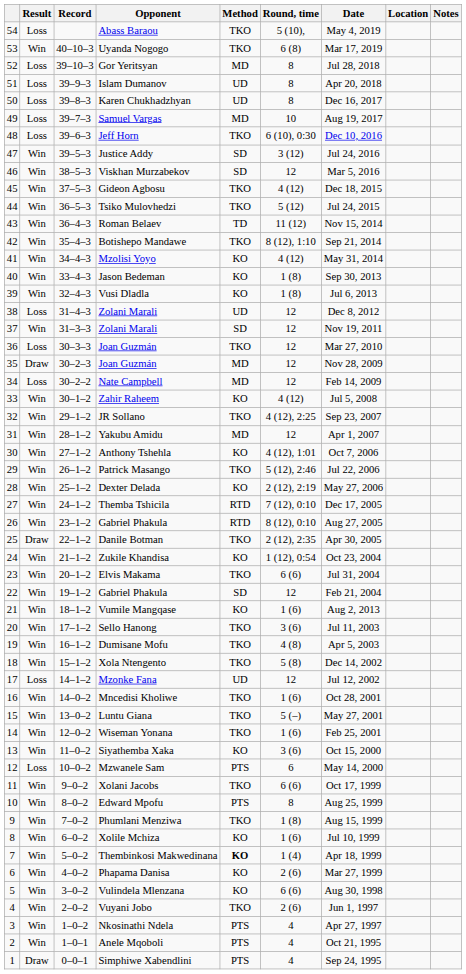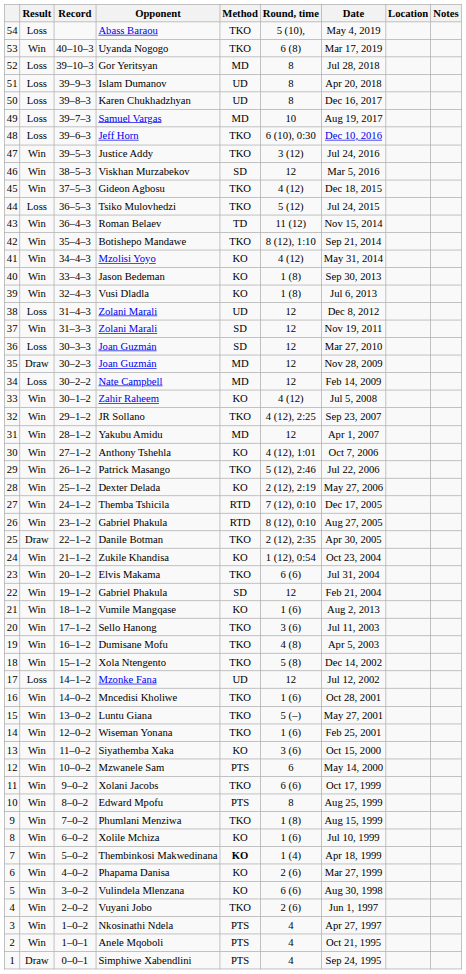 <table class="wikitable" style="text-align:center; font-size:95%">
 <tr>
 <th></th>
 <th>Result</th>
 <th>Record</th>
 <th>Opponent</th>
 <th>Method</th>
 <th>Round, time</th>
 <th>Date</th>
 <th>Location</th>
 <th>Notes</th>
 </tr>
 <tr>
 <td>54</td>
 <td>Loss</td>
 <td></td>
 <td align=left> <a href='#'>Abass Baraou</a></td>
 <td>TKO</td>
 <td>5 (10), </td>
 <td>May 4, 2019</td>
 <td align=left> </td>
 <td></td>
 </tr>
 <tr>
 <td>53</td>
 <td>Win</td>
 <td>40–10–3</td>
 <td align=left> Uyanda Nogogo</td>
 <td>TKO</td>
 <td>6 (8)</td>
 <td>Mar 17, 2019</td>
 <td align=left> </td>
 <td></td>
 </tr>
 <tr>
 <td>52</td>
 <td>Loss</td>
 <td>39–10–3</td>
 <td align=left> Gor Yeritsyan</td>
 <td>MD</td>
 <td>8</td>
 <td>Jul 28, 2018</td>
 <td align=left> </td>
 <td></td>
 </tr>
 <tr>
 <td>51</td>
 <td>Loss</td>
 <td>39–9–3</td>
 <td align=left> Islam Dumanov</td>
 <td>UD</td>
 <td>8</td>
 <td>Apr 20, 2018</td>
 <td align=left> </td>
 <td></td>
 </tr>
 <tr>
 <td>50</td>
 <td>Loss</td>
 <td>39–8–3</td>
 <td align=left> Karen Chukhadzhyan</td>
 <td>UD</td>
 <td>8</td>
 <td>Dec 16, 2017</td>
 <td align=left> </td>
 <td></td>
 </tr>
 <tr>
 <td>49</td>
 <td>Loss</td>
 <td>39–7–3</td>
 <td align=left> <a href='#'>Samuel Vargas</a></td>
 <td>MD</td>
 <td>10</td>
 <td>Aug 19, 2017</td>
 <td align=left> </td>
 <td align=left></td>
 </tr>
 <tr>
 <td>48</td>
 <td>Loss</td>
 <td>39–6–3</td>
 <td align=left> <a href='#'>Jeff Horn</a></td>
 <td>TKO</td>
 <td>6 (10), 0:30</td>
 <td><a href='#'>Dec 10, 2016</a></td>
 <td align=left> </td>
 <td align=left></td>
 </tr>
 <tr>
 <td>47</td>
 <td>Win</td>
 <td>39–5–3</td>
 <td align=left> Justice Addy</td>
-<td>SD</td>
+<td>TKO</td>
 <td>3 (12)</td>
 <td>Jul 24, 2016</td>
 <td align=left> </td>
 <td align=left></td>
 </tr>
 <tr>
 <td>46</td>
 <td>Win</td>
 <td>38–5–3</td>
 <td align=left> Viskhan Murzabekov</td>
 <td>SD</td>
 <td>12</td>
 <td>Mar 5, 2016</td>
 <td align=left> </td>
 <td align=left></td>
 </tr>
 <tr>
 <td>45</td>
 <td>Win</td>
 <td>37–5–3</td>
 <td align=left> Gideon Agbosu</td>
 <td>TKO</td>
 <td>4 (12)</td>
 <td>Dec 18, 2015</td>
 <td align=left> </td>
 <td align=left></td>
 </tr>
 <tr>
 <td>44</td>
-<td>Win</td>
+<td>Loss</td>
 <td>36–5–3</td>
 <td align=left> Tsiko Mulovhedzi</td>
 <td>TKO</td>
 <td>5 (12)</td>
 <td>Jul 24, 2015</td>
 <td align=left> </td>
 <td align=left></td>
 </tr>
 <tr>
 <td>43</td>
 <td>Win</td>
 <td>36–4–3</td>
 <td align=left> Roman Belaev</td>
 <td>TD</td>
 <td>11 (12)</td>
 <td>Nov 15, 2014</td>
 <td align=left> </td>
 <td align=left></td>
 </tr>
 <tr>
 <td>42</td>
 <td>Win</td>
 <td>35–4–3</td>
 <td align=left> Botishepo Mandawe</td>
 <td>TKO</td>
 <td>8 (12), 1:10</td>
 <td>Sep 21, 2014</td>
 <td align=left> </td>
 <td align=left></td>
 </tr>
 <tr>
 <td>41</td>
 <td>Win</td>
 <td>34–4–3</td>
 <td align=left> <a href='#'>Mzolisi Yoyo</a></td>
 <td>KO</td>
 <td>4 (12)</td>
 <td>May 31, 2014</td>
 <td align=left> </td>
 <td align=left></td>
 </tr>
 <tr>
 <td>40</td>
 <td>Win</td>
 <td>33–4–3</td>
 <td align=left> Jason Bedeman</td>
 <td>KO</td>
 <td>1 (8)</td>
 <td>Sep 30, 2013</td>
 <td align=left> </td>
 <td align=left></td>
 </tr>
 <tr>
 <td>39</td>
 <td>Win</td>
 <td>32–4–3</td>
 <td align=left> Vusi Dladla</td>
 <td>KO</td>
 <td>1 (8)</td>
 <td>Jul 6, 2013</td>
 <td align=left> </td>
 <td align=left></td>
 </tr>
 <tr>
 <td>38</td>
 <td>Loss</td>
 <td>31–4–3</td>
 <td align=left> <a href='#'>Zolani Marali</a></td>
 <td>UD</td>
 <td>12</td>
 <td>Dec 8, 2012</td>
 <td align=left> </td>
 <td align=left></td>
 </tr>
 <tr>
 <td>37</td>
 <td>Win</td>
 <td>31–3–3</td>
 <td align=left> <a href='#'>Zolani Marali</a></td>
 <td>SD</td>
 <td>12</td>
 <td>Nov 19, 2011</td>
 <td align=left> </td>
 <td align=left></td>
 </tr>
 <tr>
 <td>36</td>
 <td>Loss</td>
 <td>30–3–3</td>
 <td align=left> <a href='#'>Joan Guzmán</a></td>
-<td>TKO</td>
+<td>SD</td>
 <td>12</td>
 <td>Mar 27, 2010</td>
 <td align=left> </td>
 <td align=left></td>
 </tr>
 <tr>
 <td>35</td>
 <td>Draw</td>
 <td>30–2–3</td>
 <td align=left> <a href='#'>Joan Guzmán</a></td>
 <td>MD</td>
 <td>12</td>
 <td>Nov 28, 2009</td>
 <td align=left> </td>
 <td align=left></td>
 </tr>
 <tr>
 <td>34</td>
 <td>Loss</td>
 <td>30–2–2</td>
 <td align=left> <a href='#'>Nate Campbell</a></td>
 <td>MD</td>
 <td>12</td>
 <td>Feb 14, 2009</td>
 <td align=left> </td>
 <td align=left></td>
 </tr>
 <tr>
 <td>33</td>
 <td>Win</td>
 <td>30–1–2</td>
 <td align=left> <a href='#'>Zahir Raheem</a></td>
 <td>KO</td>
 <td>4 (12)</td>
 <td>Jul 5, 2008</td>
 <td align=left> </td>
 <td align=left></td>
 </tr>
 <tr>
 <td>32</td>
 <td>Win</td>
 <td>29–1–2</td>
 <td align=left> JR Sollano</td>
 <td>TKO</td>
 <td>4 (12), 2:25</td>
 <td>Sep 23, 2007</td>
 <td align=left> </td>
 <td align=left></td>
 </tr>
 <tr>
 <td>31</td>
 <td>Win</td>
 <td>28–1–2</td>
 <td align=left> Yakubu Amidu</td>
 <td>MD</td>
 <td>12</td>
 <td>Apr 1, 2007</td>
 <td align=left> </td>
 <td align=left></td>
 </tr>
 <tr>
 <td>30</td>
 <td>Win</td>
 <td>27–1–2</td>
 <td align=left> Anthony Tshehla</td>
 <td>KO</td>
 <td>4 (12), 1:01</td>
 <td>Oct 7, 2006</td>
 <td align=left> </td>
 <td align=left></td>
 </tr>
 <tr>
 <td>29</td>
 <td>Win</td>
 <td>26–1–2</td>
 <td align=left> Patrick Masango</td>
 <td>TKO</td>
 <td>5 (12), 2:46</td>
 <td>Jul 22, 2006</td>
 <td align=left> </td>
 <td align=left></td>
 </tr>
 <tr>
 <td>28</td>
 <td>Win</td>
 <td>25–1–2</td>
 <td align=left> Dexter Delada</td>
 <td>KO</td>
 <td>2 (12), 2:19</td>
 <td>May 27, 2006</td>
 <td align=left> </td>
 <td align=left></td>
 </tr>
 <tr>
 <td>27</td>
 <td>Win</td>
 <td>24–1–2</td>
 <td align=left> Themba Tshicila</td>
 <td>RTD</td>
 <td>7 (12), 0:10</td>
 <td>Dec 17, 2005</td>
 <td align=left> </td>
 <td align=left></td>
 </tr>
 <tr>
 <td>26</td>
 <td>Win</td>
 <td>23–1–2</td>
 <td align=left> Gabriel Phakula</td>
 <td>RTD</td>
 <td>8 (12), 0:10</td>
 <td>Aug 27, 2005</td>
 <td align=left> </td>
 <td align=left></td>
 </tr>
 <tr>
 <td>25</td>
 <td>Draw</td>
 <td>22–1–2</td>
 <td align=left> Danile Botman</td>
 <td>TKO</td>
 <td>2 (12), 2:35</td>
 <td>Apr 30, 2005</td>
 <td align=left> </td>
 <td align=left></td>
 </tr>
 <tr>
 <td>24</td>
 <td>Win</td>
 <td>21–1–2</td>
 <td align=left> Zukile Khandisa</td>
 <td>KO</td>
 <td>1 (12), 0:54</td>
 <td>Oct 23, 2004</td>
 <td align=left> </td>
 <td align=left></td>
 </tr>
 <tr>
 <td>23</td>
 <td>Win</td>
 <td>20–1–2</td>
 <td align=left> Elvis Makama</td>
 <td>TKO</td>
 <td>6 (6)</td>
 <td>Jul 31, 2004</td>
 <td align=left> </td>
 <td align=left></td>
 </tr>
 <tr>
 <td>22</td>
 <td>Win</td>
 <td>19–1–2</td>
 <td align=left> Gabriel Phakula</td>
 <td>SD</td>
 <td>12</td>
 <td>Feb 21, 2004</td>
 <td align=left> </td>
 <td align=left></td>
 </tr>
 <tr>
 <td>21</td>
 <td>Win</td>
 <td>18–1–2</td>
 <td align=left> Vumile Mangqase</td>
 <td>KO</td>
 <td>1 (6)</td>
 <td>Aug 2, 2013</td>
 <td align=left> </td>
 <td align=left></td>
 </tr>
 <tr>
 <td>20</td>
 <td>Win</td>
 <td>17–1–2</td>
 <td align=left> Sello Hanong</td>
 <td>TKO</td>
 <td>3 (6)</td>
 <td>Jul 11, 2003</td>
 <td align=left> </td>
 <td align=left></td>
 </tr>
 <tr>
 <td>19</td>
 <td>Win</td>
 <td>16–1–2</td>
 <td align=left> Dumisane Mofu</td>
 <td>TKO</td>
 <td>4 (8)</td>
 <td>Apr 5, 2003</td>
 <td align=left> </td>
 <td align=left></td>
 </tr>
 <tr>
 <td>18</td>
 <td>Win</td>
 <td>15–1–2</td>
 <td align=left> Xola Ntengento</td>
 <td>TKO</td>
 <td>5 (8)</td>
 <td>Dec 14, 2002</td>
 <td align=left> </td>
 <td align=left></td>
 </tr>
 <tr>
 <td>17</td>
 <td>Loss</td>
 <td>14–1–2</td>
 <td align=left> <a href='#'>Mzonke Fana</a></td>
 <td>UD</td>
 <td>12</td>
 <td>Jul 12, 2002</td>
 <td align=left> </td>
 <td align=left></td>
 </tr>
 <tr>
 <td>16</td>
 <td>Win</td>
 <td>14–0–2</td>
 <td align=left> Mncedisi Kholiwe</td>
 <td>TKO</td>
 <td>1 (6)</td>
 <td>Oct 28, 2001</td>
 <td align=left> </td>
 <td align=left></td>
 </tr>
 <tr>
 <td>15</td>
 <td>Win</td>
 <td>13–0–2</td>
 <td align=left> Luntu Giana</td>
 <td>TKO</td>
 <td>5 (–)</td>
 <td>May 27, 2001</td>
 <td align=left> </td>
 <td align=left></td>
 </tr>
 <tr>
 <td>14</td>
 <td>Win</td>
 <td>12–0–2</td>
 <td align=left> Wiseman Yonana</td>
 <td>TKO</td>
 <td>1 (6)</td>
 <td>Feb 25, 2001</td>
 <td align=left> </td>
 <td align=left></td>
 </tr>
 <tr>
 <td>13</td>
 <td>Win</td>
 <td>11–0–2</td>
 <td align=left> Siyathemba Xaka</td>
 <td>KO</td>
 <td>3 (6)</td>
 <td>Oct 15, 2000</td>
 <td align=left> </td>
 <td align=left></td>
 </tr>
 <tr>
 <td>12</td>
-<td>Loss</td>
+<td>Win</td>
 <td>10–0–2</td>
 <td align=left> Mzwanele Sam</td>
 <td>PTS</td>
 <td>6</td>
 <td>May 14, 2000</td>
 <td align=left> </td>
 <td align=left></td>
 </tr>
 <tr>
 <td>11</td>
 <td>Win</td>
 <td>9–0–2</td>
 <td align=left> Xolani Jacobs</td>
 <td>TKO</td>
 <td>6 (6)</td>
 <td>Oct 17, 1999</td>
 <td align=left> </td>
 <td align=left></td>
 </tr>
 <tr>
 <td>10</td>
 <td>Win</td>
 <td>8–0–2</td>
 <td align=left> Edward Mpofu</td>
 <td>PTS</td>
 <td>8</td>
 <td>Aug 25, 1999</td>
 <td align=left> </td>
 <td align=left></td>
 </tr>
 <tr>
 <td>9</td>
 <td>Win</td>
 <td>7–0–2</td>
 <td align=left> Phumlani Menziwa</td>
 <td>TKO</td>
 <td>1 (8)</td>
 <td>Aug 15, 1999</td>
 <td align=left> </td>
 <td align=left></td>
 </tr>
 <tr>
 <td>8</td>
 <td>Win</td>
 <td>6–0–2</td>
 <td align=left> Xolile Mchiza</td>
 <td>KO</td>
 <td>1 (6)</td>
 <td>Jul 10, 1999</td>
 <td align=left> </td>
 <td align=left></td>
 </tr>
 <tr>
 <td>7</td>
 <td>Win</td>
 <td>5–0–2</td>
 <td align=left> Thembinkosi Makwedinana</td>
 <td><strong>KO</strong></td>
 <td>1 (4)</td>
 <td>Apr 18, 1999</td>
 <td align=left> </td>
 <td align=left></td>
 </tr>
 <tr>
 <td>6</td>
 <td>Win</td>
 <td>4–0–2</td>
 <td align=left> Phapama Danisa</td>
 <td>KO</td>
 <td>2 (6)</td>
 <td>Mar 27, 1999</td>
 <td align=left> </td>
 <td align=left></td>
 </tr>
 <tr>
 <td>5</td>
 <td>Win</td>
 <td>3–0–2</td>
 <td align=left> Vulindela Mlenzana</td>
 <td>KO</td>
 <td>6 (6)</td>
 <td>Aug 30, 1998</td>
 <td align=left> </td>
 <td align=left></td>
 </tr>
 <tr>
 <td>4</td>
 <td>Win</td>
 <td>2–0–2</td>
 <td align=left> Vuyani Jobo</td>
 <td>TKO</td>
 <td>2 (6)</td>
 <td>Jun 1, 1997</td>
 <td align=left> </td>
 <td align=left></td>
 </tr>
 <tr>
 <td>3</td>
 <td>Win</td>
 <td>1–0–2</td>
 <td align=left> Nkosinathi Ndela</td>
 <td>PTS</td>
 <td>4</td>
 <td>Apr 27, 1997</td>
 <td align=left> </td>
 <td align=left></td>
 </tr>
 <tr>
 <td>2</td>
 <td>Win</td>
 <td>1–0–1</td>
 <td align=left> Anele Mqoboli</td>
 <td>PTS</td>
 <td>4</td>
 <td>Oct 21, 1995</td>
 <td align=left> </td>
 <td align=left></td>
 </tr>
 <tr>
 <td>1</td>
 <td>Draw</td>
 <td>0–0–1</td>
 <td align=left> Simphiwe Xabendlini</td>
 <td>PTS</td>
 <td>4</td>
 <td>Sep 24, 1995</td>
 <td align=left> </td>
 <td align=left></td>
 </tr>
 </table>
